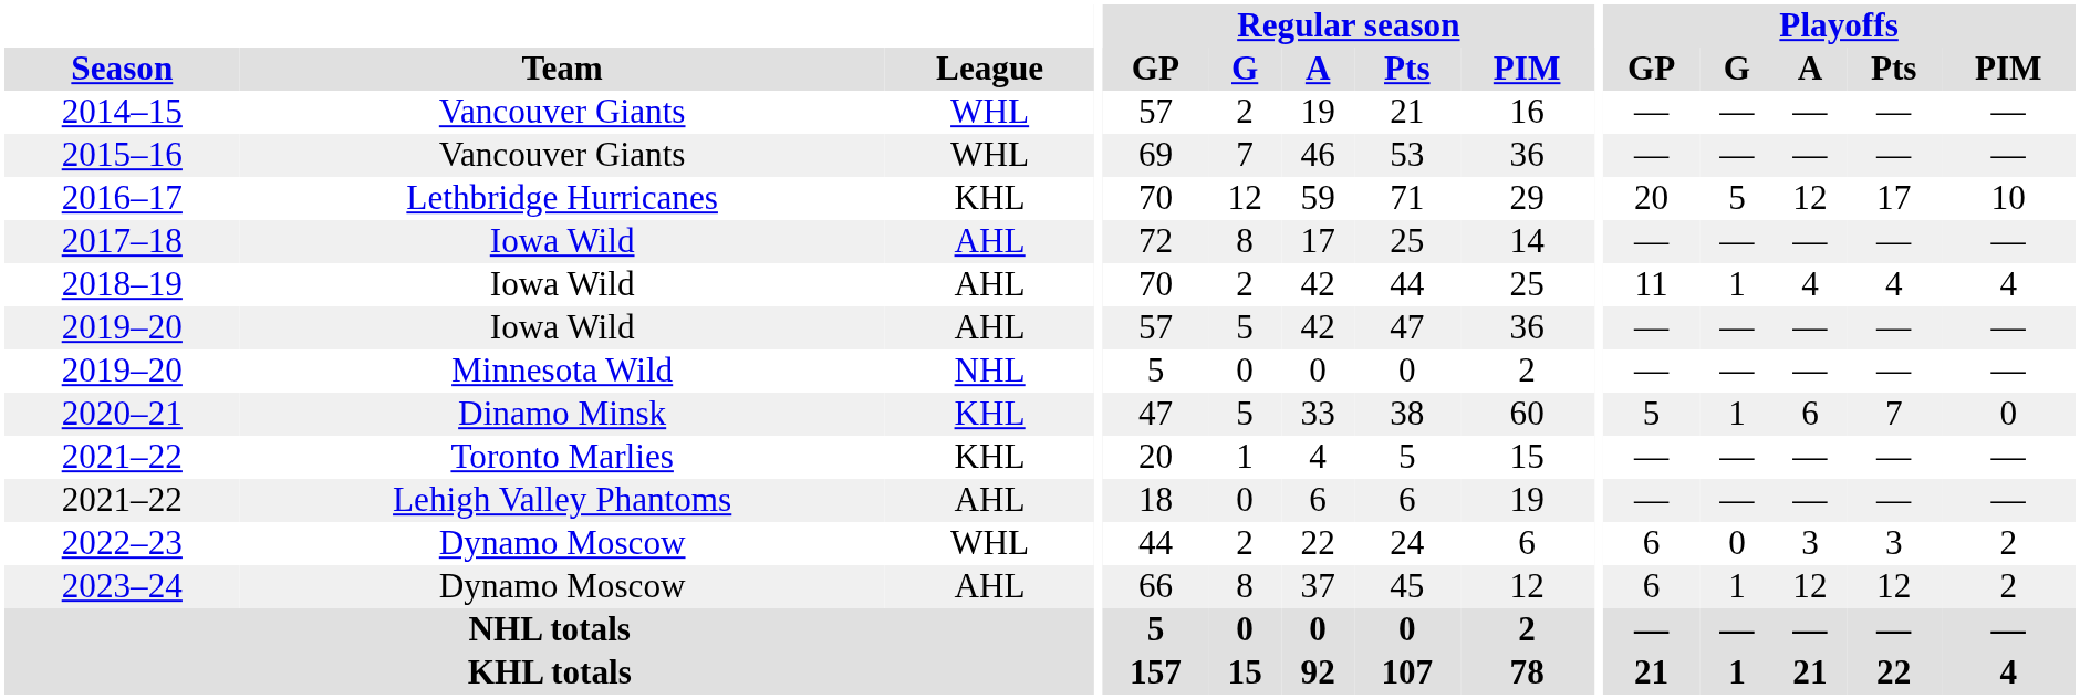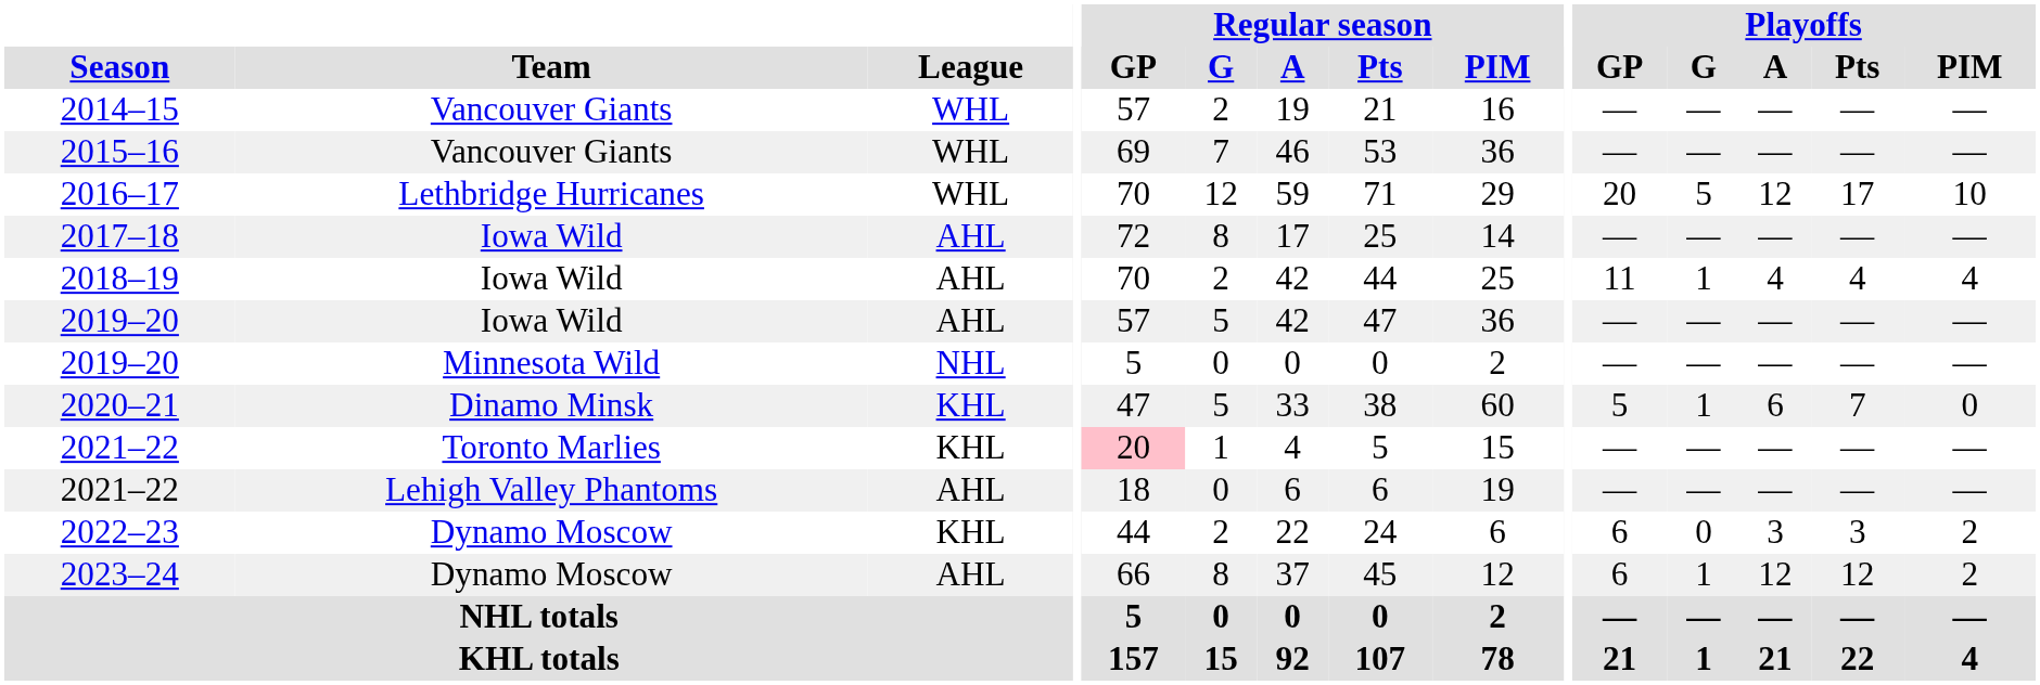 <table border="0" cellpadding="1" cellspacing="0" style="text-align:center; width:60em">
 <tr bgcolor="#e0e0e0">
 <th colspan="3" bgcolor="#ffffff"></th>
 <th rowspan="107" bgcolor="#ffffff"></th>
 <th colspan="5"><a href='#'>Regular season</a></th>
 <th rowspan="107" bgcolor="#ffffff"></th>
 <th colspan="5"><a href='#'>Playoffs</a></th>
 </tr>
 <tr bgcolor="#e0e0e0">
 <th><a href='#'>Season</a></th>
 <th>Team</th>
 <th>League</th>
 <th>GP</th>
 <th><a href='#'>G</a></th>
 <th><a href='#'>A</a></th>
 <th><a href='#'>Pts</a></th>
 <th><a href='#'>PIM</a></th>
 <th>GP</th>
 <th>G</th>
 <th>A</th>
 <th>Pts</th>
 <th>PIM</th>
 </tr>
 <tr>
 <td><a href='#'>2014–15</a></td>
 <td><a href='#'>Vancouver Giants</a></td>
 <td><a href='#'>WHL</a></td>
 <td>57</td>
 <td>2</td>
 <td>19</td>
 <td>21</td>
 <td>16</td>
 <td>—</td>
 <td>—</td>
 <td>—</td>
 <td>—</td>
 <td>—</td>
 </tr>
 <tr bgcolor="#f0f0f0">
 <td><a href='#'>2015–16</a></td>
 <td>Vancouver Giants</td>
 <td>WHL</td>
 <td>69</td>
 <td>7</td>
 <td>46</td>
 <td>53</td>
 <td>36</td>
 <td>—</td>
 <td>—</td>
 <td>—</td>
 <td>—</td>
 <td>—</td>
 </tr>
 <tr>
 <td><a href='#'>2016–17</a></td>
 <td><a href='#'>Lethbridge Hurricanes</a></td>
-<td>KHL</td>
+<td>WHL</td>
 <td>70</td>
 <td>12</td>
 <td>59</td>
 <td>71</td>
 <td>29</td>
 <td>20</td>
 <td>5</td>
 <td>12</td>
 <td>17</td>
 <td>10</td>
 </tr>
 <tr bgcolor="#f0f0f0">
 <td><a href='#'>2017–18</a></td>
 <td><a href='#'>Iowa Wild</a></td>
 <td><a href='#'>AHL</a></td>
 <td>72</td>
 <td>8</td>
 <td>17</td>
 <td>25</td>
 <td>14</td>
 <td>—</td>
 <td>—</td>
 <td>—</td>
 <td>—</td>
 <td>—</td>
 </tr>
 <tr>
 <td><a href='#'>2018–19</a></td>
 <td>Iowa Wild</td>
 <td>AHL</td>
 <td>70</td>
 <td>2</td>
 <td>42</td>
 <td>44</td>
 <td>25</td>
 <td>11</td>
 <td>1</td>
 <td>4</td>
 <td>4</td>
 <td>4</td>
 </tr>
 <tr bgcolor="#f0f0f0">
 <td><a href='#'>2019–20</a></td>
 <td>Iowa Wild</td>
 <td>AHL</td>
 <td>57</td>
 <td>5</td>
 <td>42</td>
 <td>47</td>
 <td>36</td>
 <td>—</td>
 <td>—</td>
 <td>—</td>
 <td>—</td>
 <td>—</td>
 </tr>
 <tr>
 <td><a href='#'>2019–20</a></td>
 <td><a href='#'>Minnesota Wild</a></td>
 <td><a href='#'>NHL</a></td>
 <td>5</td>
 <td>0</td>
 <td>0</td>
 <td>0</td>
 <td>2</td>
 <td>—</td>
 <td>—</td>
 <td>—</td>
 <td>—</td>
 <td>—</td>
 </tr>
 <tr bgcolor="#f0f0f0">
 <td><a href='#'>2020–21</a></td>
 <td><a href='#'>Dinamo Minsk</a></td>
 <td><a href='#'>KHL</a></td>
 <td>47</td>
 <td>5</td>
 <td>33</td>
 <td>38</td>
 <td>60</td>
 <td>5</td>
 <td>1</td>
 <td>6</td>
 <td>7</td>
 <td>0</td>
 </tr>
 <tr>
 <td><a href='#'>2021–22</a></td>
 <td><a href='#'>Toronto Marlies</a></td>
 <td>KHL</td>
-<td>20</td>
+<td style="background: pink;">20</td>
 <td>1</td>
 <td>4</td>
 <td>5</td>
 <td>15</td>
 <td>—</td>
 <td>—</td>
 <td>—</td>
 <td>—</td>
 <td>—</td>
 </tr>
 <tr bgcolor="#f0f0f0">
 <td>2021–22</td>
 <td><a href='#'>Lehigh Valley Phantoms</a></td>
 <td>AHL</td>
 <td>18</td>
 <td>0</td>
 <td>6</td>
 <td>6</td>
 <td>19</td>
 <td>—</td>
 <td>—</td>
 <td>—</td>
 <td>—</td>
 <td>—</td>
 </tr>
 <tr>
 <td><a href='#'>2022–23</a></td>
 <td><a href='#'>Dynamo Moscow</a></td>
-<td>WHL</td>
+<td>KHL</td>
 <td>44</td>
 <td>2</td>
 <td>22</td>
 <td>24</td>
 <td>6</td>
 <td>6</td>
 <td>0</td>
 <td>3</td>
 <td>3</td>
 <td>2</td>
 </tr>
 <tr bgcolor="#f0f0f0">
 <td><a href='#'>2023–24</a></td>
 <td>Dynamo Moscow</td>
 <td>AHL</td>
 <td>66</td>
 <td>8</td>
 <td>37</td>
 <td>45</td>
 <td>12</td>
 <td>6</td>
 <td>1</td>
 <td>12</td>
 <td>12</td>
 <td>2</td>
 </tr>
 <tr ALIGN="center" bgcolor="#e0e0e0">
 <th colspan="3">NHL totals</th>
 <th>5</th>
 <th>0</th>
 <th>0</th>
 <th>0</th>
 <th>2</th>
 <th>—</th>
 <th>—</th>
 <th>—</th>
 <th>—</th>
 <th>—</th>
 </tr>
 <tr ALIGN="center" bgcolor="#e0e0e0">
 <th colspan="3">KHL totals</th>
 <th>157</th>
 <th>15</th>
 <th>92</th>
 <th>107</th>
 <th>78</th>
 <th>21</th>
 <th>1</th>
 <th>21</th>
 <th>22</th>
 <th>4</th>
 </tr>
 </table>
